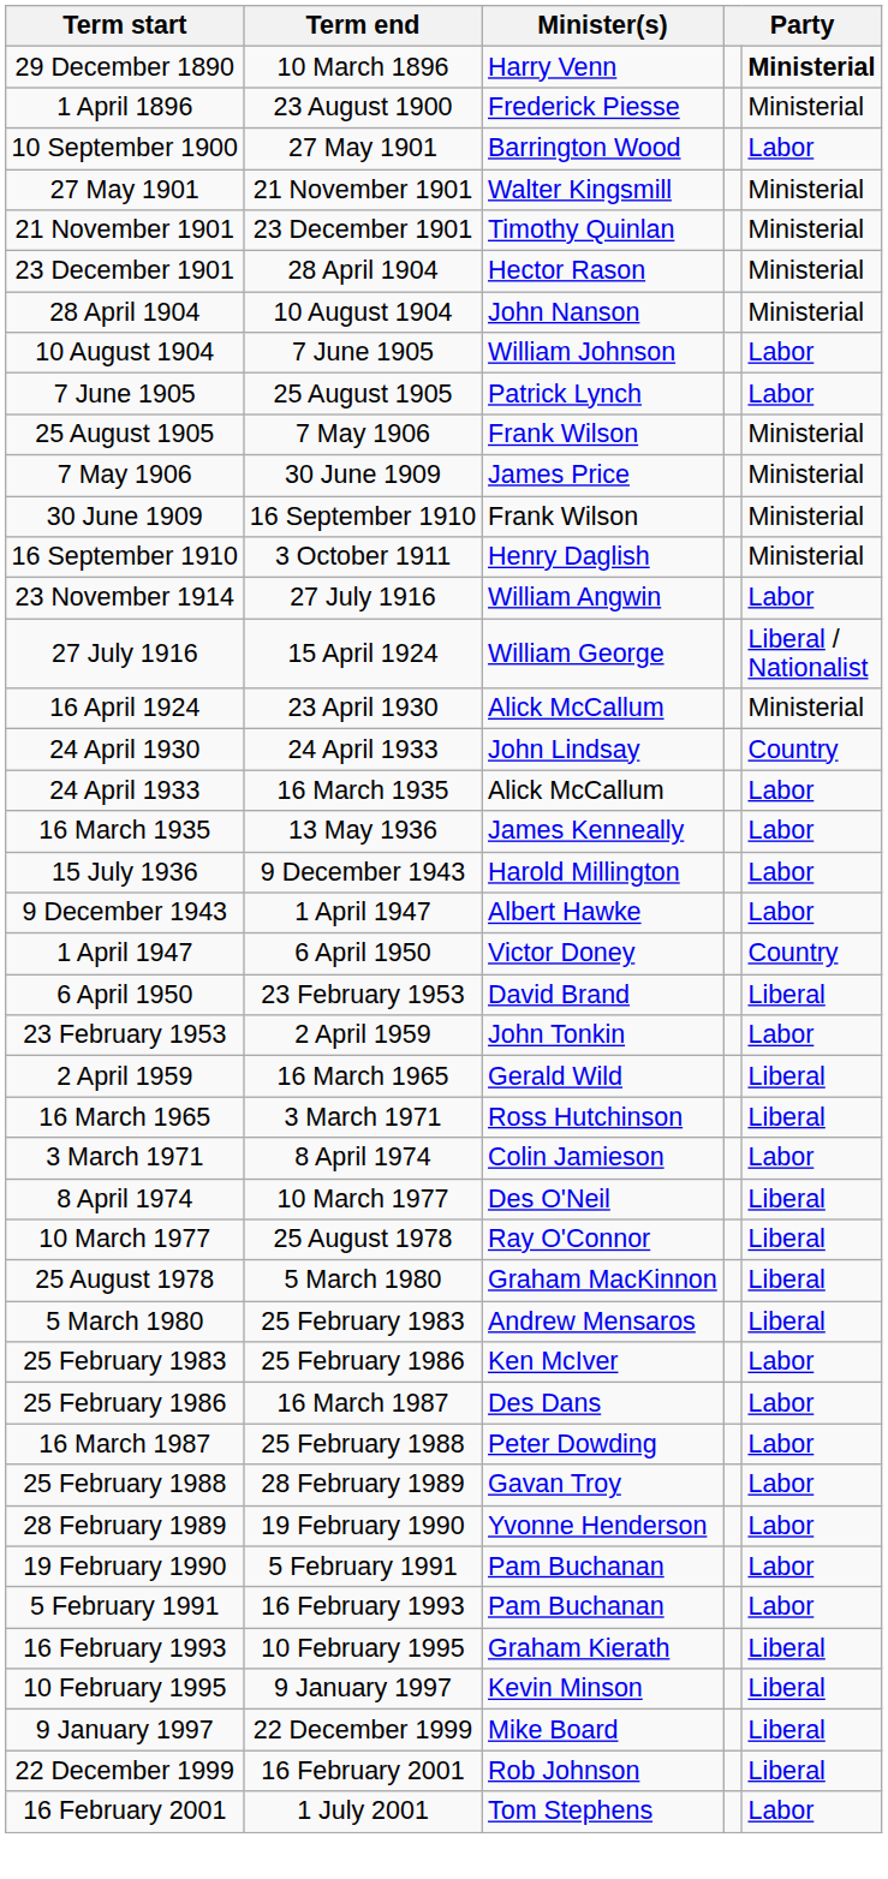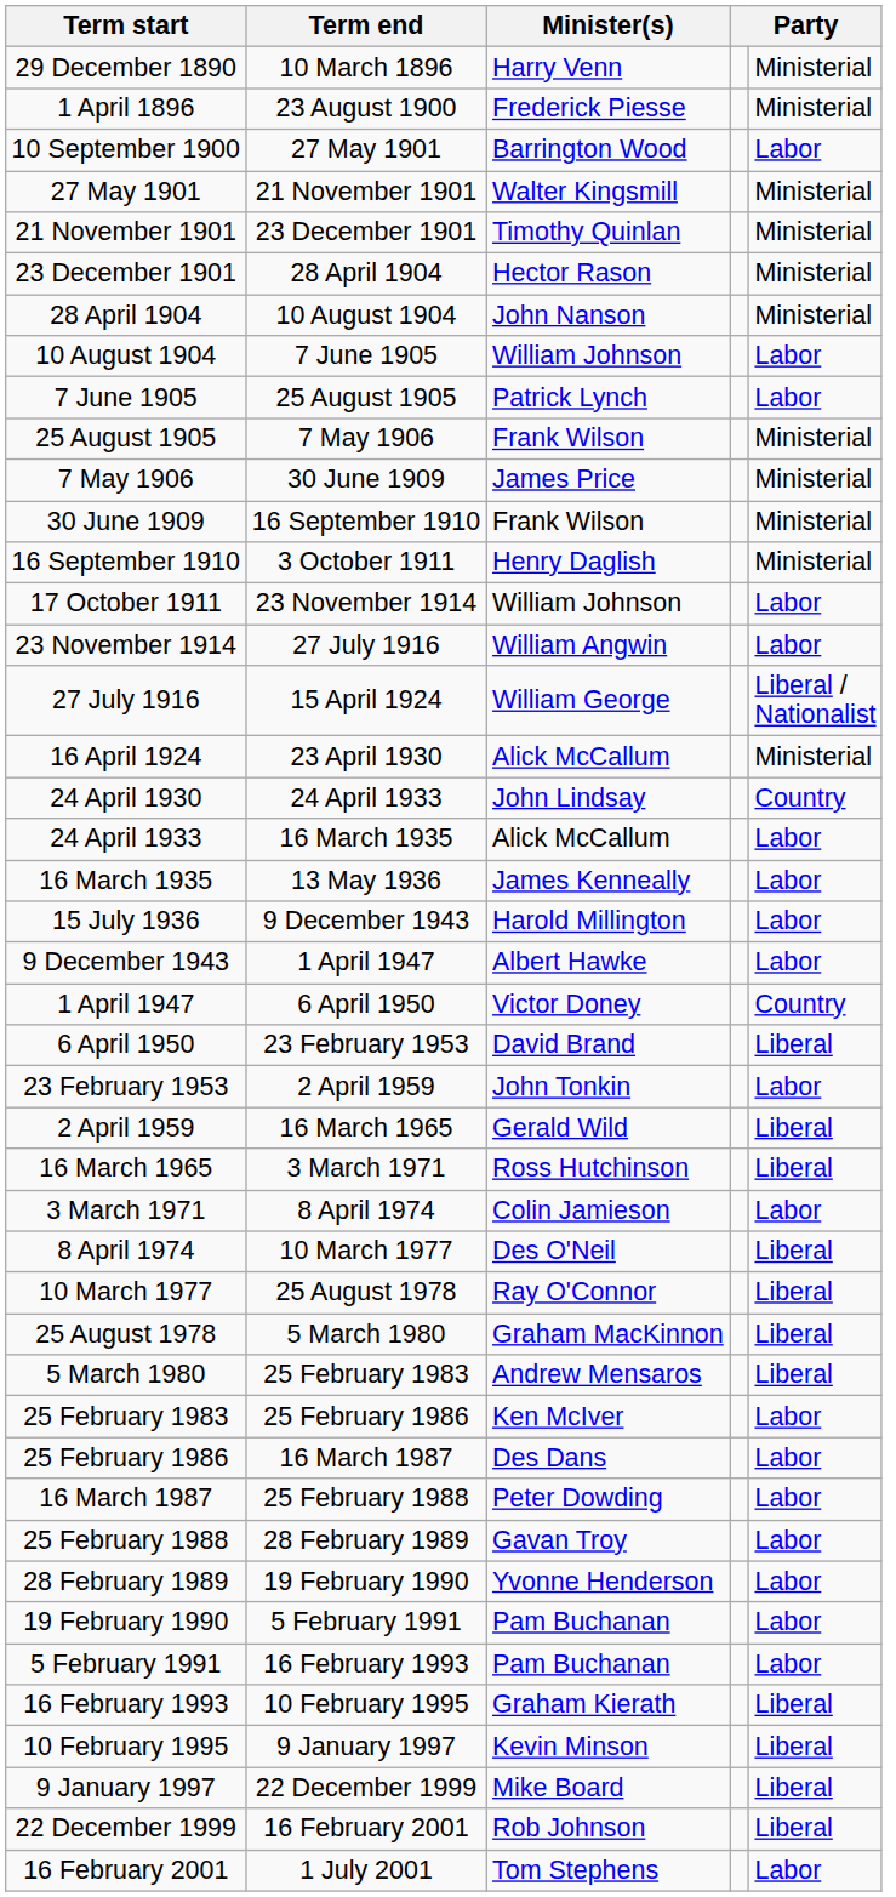 <table class="wikitable">
 <tr>
 <th>Term start</th>
 <th>Term end</th>
 <th>Minister(s)</th>
 <th colspan="2">Party</th>
 </tr>
 <tr>
 <td align=center>29 December 1890</td>
 <td align=center>10 March 1896</td>
 <td><a href='#'>Harry Venn</a></td>
 <td> </td>
-<td><strong>Ministerial</strong></td>
+<td>Ministerial</td>
 </tr>
 <tr>
 <td align=center>1 April 1896</td>
 <td align=center>23 August 1900</td>
 <td><a href='#'>Frederick Piesse</a></td>
 <td> </td>
 <td>Ministerial</td>
 </tr>
 <tr>
 <td align=center>10 September 1900</td>
 <td align=center>27 May 1901</td>
 <td><a href='#'>Barrington Wood</a></td>
 <td> </td>
 <td><a href='#'>Labor</a></td>
 </tr>
 <tr>
 <td align=center>27 May 1901</td>
 <td align=center>21 November 1901</td>
 <td><a href='#'>Walter Kingsmill</a></td>
 <td> </td>
 <td>Ministerial</td>
 </tr>
 <tr>
 <td align=center>21 November 1901</td>
 <td align=center>23 December 1901</td>
 <td><a href='#'>Timothy Quinlan</a></td>
 <td> </td>
 <td>Ministerial</td>
 </tr>
 <tr>
 <td align=center>23 December 1901</td>
 <td align=center>28 April 1904</td>
 <td><a href='#'>Hector Rason</a></td>
 <td> </td>
 <td>Ministerial</td>
 </tr>
 <tr>
 <td align=center>28 April 1904</td>
 <td align=center>10 August 1904</td>
 <td><a href='#'>John Nanson</a></td>
 <td> </td>
 <td>Ministerial</td>
 </tr>
 <tr>
 <td align=center>10 August 1904</td>
 <td align=center>7 June 1905</td>
 <td><a href='#'>William Johnson</a></td>
 <td> </td>
 <td><a href='#'>Labor</a></td>
 </tr>
 <tr>
 <td align=center>7 June 1905</td>
 <td align=center>25 August 1905</td>
 <td><a href='#'>Patrick Lynch</a></td>
 <td> </td>
 <td><a href='#'>Labor</a></td>
 </tr>
 <tr>
 <td align=center>25 August 1905</td>
 <td align=center>7 May 1906</td>
 <td><a href='#'>Frank Wilson</a></td>
 <td> </td>
 <td>Ministerial</td>
 </tr>
 <tr>
 <td align=center>7 May 1906</td>
 <td align=center>30 June 1909</td>
 <td><a href='#'>James Price</a></td>
 <td> </td>
 <td>Ministerial</td>
 </tr>
 <tr>
 <td align=center>30 June 1909</td>
 <td align=center>16 September 1910</td>
 <td>Frank Wilson </td>
 <td> </td>
 <td>Ministerial</td>
 </tr>
 <tr>
 <td align=center>16 September 1910</td>
 <td align=center>3 October 1911</td>
 <td><a href='#'>Henry Daglish</a></td>
 <td> </td>
 <td>Ministerial</td>
+</tr>
+<tr>
+<td align=center>17 October 1911</td>
+<td align=center>23 November 1914</td>
+<td>William Johnson </td>
+<td> </td>
+<td><a href='#'>Labor</a></td>
 </tr>
 <tr>
 <td align=center>23 November 1914</td>
 <td align=center>27 July 1916</td>
 <td><a href='#'>William Angwin</a></td>
 <td> </td>
 <td><a href='#'>Labor</a></td>
 </tr>
 <tr>
 <td align=center>27 July 1916</td>
 <td align=center>15 April 1924</td>
 <td><a href='#'>William George</a></td>
 <td> </td>
 <td><a href='#'>Liberal</a> /<br><a href='#'>Nationalist</a></td>
 </tr>
 <tr>
 <td align=center>16 April 1924</td>
 <td align=center>23 April 1930</td>
 <td><a href='#'>Alick McCallum</a></td>
 <td> </td>
 <td>Ministerial</td>
 </tr>
 <tr>
 <td align=center>24 April 1930</td>
 <td align=center>24 April 1933</td>
 <td><a href='#'>John Lindsay</a></td>
 <td> </td>
 <td><a href='#'>Country</a></td>
 </tr>
 <tr>
 <td align=center>24 April 1933</td>
 <td align=center>16 March 1935</td>
 <td>Alick McCallum </td>
 <td> </td>
 <td><a href='#'>Labor</a></td>
 </tr>
 <tr>
 <td align=center>16 March 1935</td>
 <td align=center>13 May 1936</td>
 <td><a href='#'>James Kenneally</a></td>
 <td> </td>
 <td><a href='#'>Labor</a></td>
 </tr>
 <tr>
 <td align=center>15 July 1936</td>
 <td align=center>9 December 1943</td>
 <td><a href='#'>Harold Millington</a></td>
 <td> </td>
 <td><a href='#'>Labor</a></td>
 </tr>
 <tr>
 <td align=center>9 December 1943</td>
 <td align=center>1 April 1947</td>
 <td><a href='#'>Albert Hawke</a></td>
 <td> </td>
 <td><a href='#'>Labor</a></td>
 </tr>
 <tr>
 <td align=center>1 April 1947</td>
 <td align=center>6 April 1950</td>
 <td><a href='#'>Victor Doney</a></td>
 <td> </td>
 <td><a href='#'>Country</a></td>
 </tr>
 <tr>
 <td align=center>6 April 1950</td>
 <td align=center>23 February 1953</td>
 <td><a href='#'>David Brand</a></td>
 <td> </td>
 <td><a href='#'>Liberal</a></td>
 </tr>
 <tr>
 <td align=center>23 February 1953</td>
 <td align=center>2 April 1959</td>
 <td><a href='#'>John Tonkin</a></td>
 <td> </td>
 <td><a href='#'>Labor</a></td>
 </tr>
 <tr>
 <td align=center>2 April 1959</td>
 <td align=center>16 March 1965</td>
 <td><a href='#'>Gerald Wild</a></td>
 <td> </td>
 <td><a href='#'>Liberal</a></td>
 </tr>
 <tr>
 <td align=center>16 March 1965</td>
 <td align=center>3 March 1971</td>
 <td><a href='#'>Ross Hutchinson</a></td>
 <td> </td>
 <td><a href='#'>Liberal</a></td>
 </tr>
 <tr>
 <td align=center>3 March 1971</td>
 <td align=center>8 April 1974</td>
 <td><a href='#'>Colin Jamieson</a></td>
 <td> </td>
 <td><a href='#'>Labor</a></td>
 </tr>
 <tr>
 <td align=center>8 April 1974</td>
 <td align=center>10 March 1977</td>
 <td><a href='#'>Des O'Neil</a></td>
 <td> </td>
 <td><a href='#'>Liberal</a></td>
 </tr>
 <tr>
 <td align=center>10 March 1977</td>
 <td align=center>25 August 1978</td>
 <td><a href='#'>Ray O'Connor</a></td>
 <td> </td>
 <td><a href='#'>Liberal</a></td>
 </tr>
 <tr>
 <td align=center>25 August 1978</td>
 <td align=center>5 March 1980</td>
 <td><a href='#'>Graham MacKinnon</a></td>
 <td> </td>
 <td><a href='#'>Liberal</a></td>
 </tr>
 <tr>
 <td align=center>5 March 1980</td>
 <td align=center>25 February 1983</td>
 <td><a href='#'>Andrew Mensaros</a></td>
 <td> </td>
 <td><a href='#'>Liberal</a></td>
 </tr>
 <tr>
 <td align=center>25 February 1983</td>
 <td align=center>25 February 1986</td>
 <td><a href='#'>Ken McIver</a></td>
 <td> </td>
 <td><a href='#'>Labor</a></td>
 </tr>
 <tr>
 <td align=center>25 February 1986</td>
 <td align=center>16 March 1987</td>
 <td><a href='#'>Des Dans</a></td>
 <td> </td>
 <td><a href='#'>Labor</a></td>
 </tr>
 <tr>
 <td align=center>16 March 1987</td>
 <td align=center>25 February 1988</td>
 <td><a href='#'>Peter Dowding</a></td>
 <td> </td>
 <td><a href='#'>Labor</a></td>
 </tr>
 <tr>
 <td align=center>25 February 1988</td>
 <td align=center>28 February 1989</td>
 <td><a href='#'>Gavan Troy</a></td>
 <td> </td>
 <td><a href='#'>Labor</a></td>
 </tr>
 <tr>
 <td align=center>28 February 1989</td>
 <td align=center>19 February 1990</td>
 <td><a href='#'>Yvonne Henderson</a></td>
 <td> </td>
 <td><a href='#'>Labor</a></td>
 </tr>
 <tr>
 <td align=center>19 February 1990</td>
 <td align=center>5 February 1991</td>
 <td><a href='#'>Pam Buchanan</a></td>
 <td> </td>
 <td><a href='#'>Labor</a></td>
 </tr>
 <tr>
 <td align=center>5 February 1991</td>
 <td align=center>16 February 1993</td>
 <td><a href='#'>Pam Buchanan</a></td>
 <td> </td>
 <td><a href='#'>Labor</a></td>
 </tr>
 <tr>
 <td align=center>16 February 1993</td>
 <td align=center>10 February 1995</td>
 <td><a href='#'>Graham Kierath</a></td>
 <td> </td>
 <td><a href='#'>Liberal</a></td>
 </tr>
 <tr>
 <td align=center>10 February 1995</td>
 <td align=center>9 January 1997</td>
 <td><a href='#'>Kevin Minson</a></td>
 <td> </td>
 <td><a href='#'>Liberal</a></td>
 </tr>
 <tr>
 <td align=center>9 January 1997</td>
 <td align=center>22 December 1999</td>
 <td><a href='#'>Mike Board</a></td>
 <td> </td>
 <td><a href='#'>Liberal</a></td>
 </tr>
 <tr>
 <td align=center>22 December 1999</td>
 <td align=center>16 February 2001</td>
 <td><a href='#'>Rob Johnson</a></td>
 <td> </td>
 <td><a href='#'>Liberal</a></td>
 </tr>
 <tr>
 <td align=center>16 February 2001</td>
 <td align=center>1 July 2001</td>
 <td><a href='#'>Tom Stephens</a></td>
 <td> </td>
 <td><a href='#'>Labor</a></td>
 </tr>
 </table>
